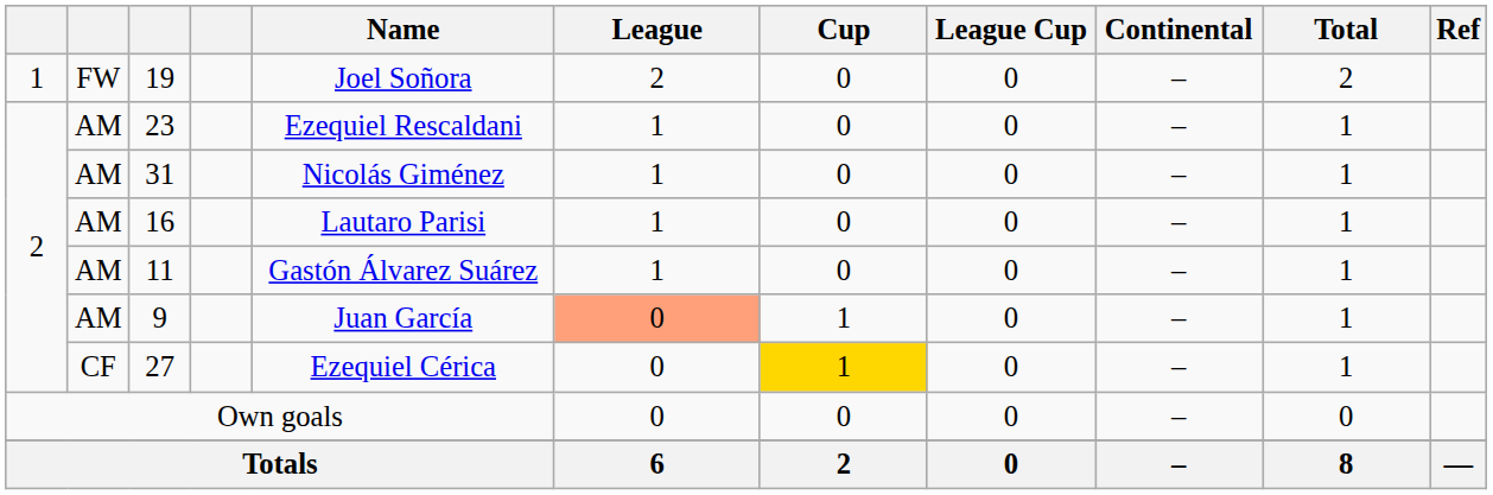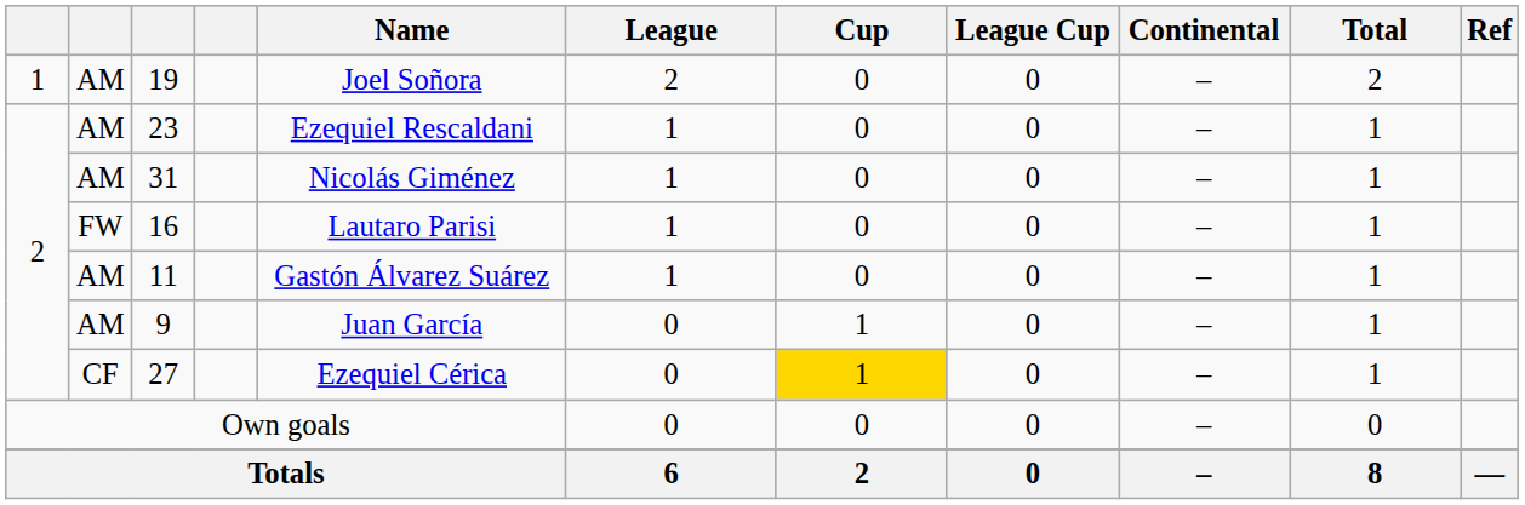 <table class="wikitable sortable" style="font-size: 95%; text-align: center;">
 <tr>
 <th style="width:25px; background:#; color:;"></th>
 <th style="width:25px; background:#; color:;"></th>
 <th style="width:25px; background:#; color:;"></th>
 <th style="width:25px; background:#; color:;"></th>
 <th style="width:150px; background:#; color:;">Name</th>
 <th style="width:100px; background:#; color:;">League</th>
 <th style="width:80px; background:#; color:;">Cup</th>
 <th style="width:80px; background:#; color:;">League Cup</th>
 <th style="width:80px; background:#; color:;">Continental</th>
 <th style="width:80px; background:#; color:;"><strong>Total</strong></th>
 <th style="width:10px; background:#; color:;"><strong>Ref</strong></th>
 </tr>
 <tr>
 <td>1</td>
-<td>FW</td>
+<td>AM</td>
 <td>19</td>
 <td></td>
 <td data-sort-value="Soñora, Joel"><a href='#'>Joel Soñora</a></td>
 <td>2</td>
 <td>0</td>
 <td>0</td>
 <td>–</td>
 <td>2</td>
 <td></td>
 </tr>
 <tr>
 <td rowspan=6>2</td>
 <td>AM</td>
 <td>23</td>
 <td></td>
 <td data-sort-value="Rescaldani, Ezequiel"><a href='#'>Ezequiel Rescaldani</a></td>
 <td>1</td>
 <td>0</td>
 <td>0</td>
 <td>–</td>
 <td>1</td>
 <td></td>
 </tr>
 <tr>
 <td>AM</td>
 <td>31</td>
 <td></td>
 <td data-sort-value="Giménez, Nicolás"><a href='#'>Nicolás Giménez</a></td>
 <td>1</td>
 <td>0</td>
 <td>0</td>
 <td>–</td>
 <td>1</td>
 <td></td>
 </tr>
 <tr>
-<td>AM</td>
+<td>FW</td>
 <td>16</td>
 <td></td>
 <td data-sort-value="Parisi, Lautaro"><a href='#'>Lautaro Parisi</a></td>
 <td>1</td>
 <td>0</td>
 <td>0</td>
 <td>–</td>
 <td>1</td>
 <td></td>
 </tr>
 <tr>
 <td>AM</td>
 <td>11</td>
 <td></td>
 <td data-sort-value="Álvarez Suárez, Gastón"><a href='#'>Gastón Álvarez Suárez</a></td>
 <td>1</td>
 <td>0</td>
 <td>0</td>
 <td>–</td>
 <td>1</td>
 <td></td>
 </tr>
 <tr>
 <td>AM</td>
 <td>9</td>
 <td></td>
 <td data-sort-value="García, Juan"><a href='#'>Juan García</a></td>
-<td style="background: lightsalmon;">0</td>
+<td>0</td>
 <td>1</td>
 <td>0</td>
 <td>–</td>
 <td>1</td>
 <td></td>
 </tr>
 <tr>
 <td>CF</td>
 <td>27</td>
 <td></td>
 <td data-sort-value="Cérica, Ezequiel"><a href='#'>Ezequiel Cérica</a></td>
 <td>0</td>
 <td style="background: gold;">1</td>
 <td>0</td>
 <td>–</td>
 <td>1</td>
 <td></td>
 </tr>
 <tr>
 <td colspan="5">Own goals</td>
 <td>0</td>
 <td>0</td>
 <td>0</td>
 <td>–</td>
 <td>0</td>
 <td></td>
 </tr>
 <tr>
 </tr>
 <tr class="sortbottom">
 </tr>
 <tr class="sortbottom">
 <th colspan=5><strong>Totals</strong></th>
 <th><strong>6</strong></th>
 <th><strong>2</strong></th>
 <th><strong>0</strong></th>
 <th><strong>–</strong></th>
 <th><strong>8</strong></th>
 <th><strong>—</strong></th>
 </tr>
 </table>
